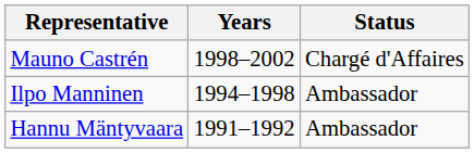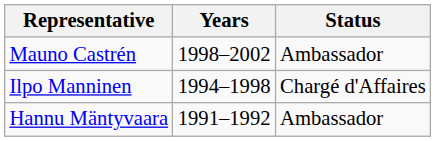 <table class="wikitable sortable">
 <tr>
 <th>Representative</th>
 <th>Years</th>
 <th>Status</th>
 </tr>
 <tr>
 <td><a href='#'>Mauno Castrén</a></td>
 <td>1998–2002</td>
-<td>Chargé d'Affaires</td>
+<td>Ambassador</td>
 </tr>
 <tr>
 <td><a href='#'>Ilpo Manninen</a></td>
 <td>1994–1998</td>
-<td>Ambassador</td>
+<td>Chargé d'Affaires</td>
 </tr>
 <tr>
 <td><a href='#'>Hannu Mäntyvaara</a></td>
 <td>1991–1992</td>
 <td>Ambassador</td>
 </tr>
 </table>
